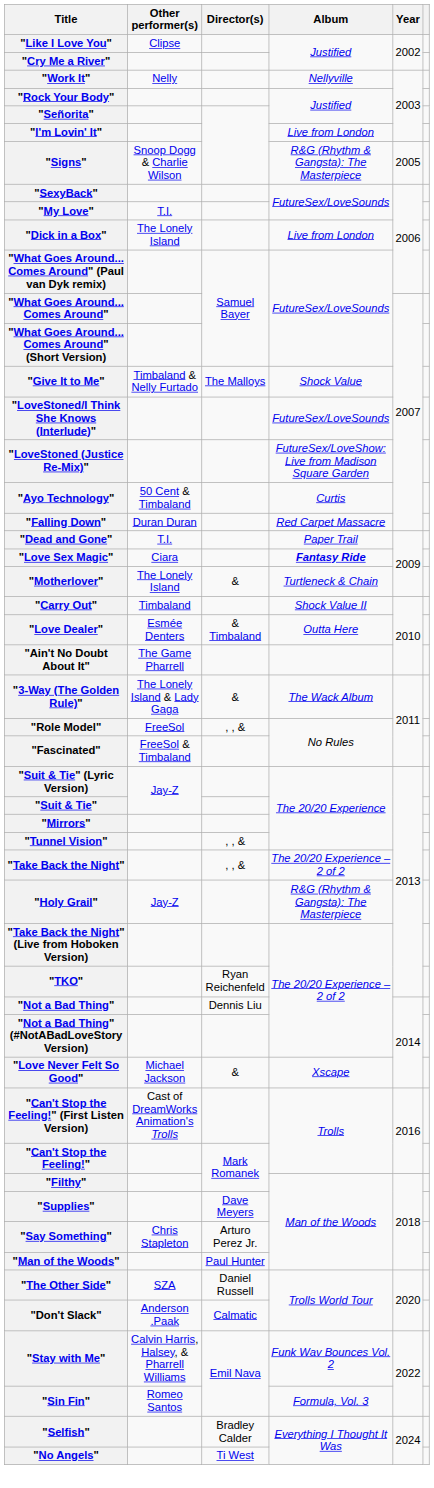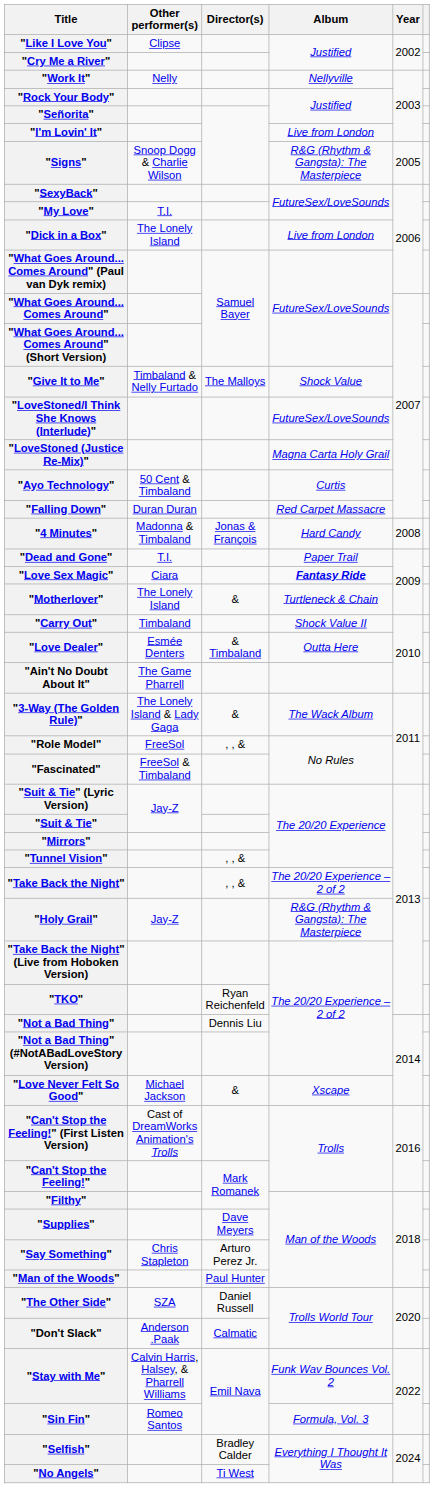 <table class="wikitable sortable plainrowheaders" style="text-align: center;">
 <tr>
 <th scope="col" style="width:20em;">Title</th>
 <th scope="col" style="width:10em;">Other performer(s)</th>
 <th scope="col" style="width:10em;">Director(s)</th>
 <th scope="col" style="width:14em;">Album</th>
 <th scope="col" style="width:2em;">Year</th>
 <th scope="col" style="width:2em;" class="unsortable"></th>
 </tr>
 <tr>
 <th scope="row">"<a href='#'>Like I Love You</a>"</th>
 <td><a href='#'>Clipse</a></td>
 <td></td>
 <td rowspan="2"><em><a href='#'>Justified</a></em></td>
 <td rowspan="2">2002</td>
 <td></td>
 </tr>
 <tr>
 <th scope="row">"<a href='#'>Cry Me a River</a>"</th>
 <td></td>
 <td></td>
 <td></td>
 </tr>
 <tr>
 <th scope="row">"<a href='#'>Work It</a>"</th>
 <td><a href='#'>Nelly</a></td>
 <td></td>
 <td><em><a href='#'>Nellyville</a></em></td>
 <td rowspan="4">2003</td>
 <td></td>
 </tr>
 <tr>
 <th scope="row">"<a href='#'>Rock Your Body</a>"</th>
 <td></td>
 <td></td>
 <td rowspan="2"><em><a href='#'>Justified</a></em></td>
 <td></td>
 </tr>
 <tr>
 <th scope="row">"<a href='#'>Señorita</a>"</th>
 <td></td>
 <td rowspan="3"></td>
 <td></td>
 </tr>
 <tr>
 <th scope="row">"<a href='#'>I'm Lovin' It</a>"</th>
 <td></td>
 <td><em><a href='#'>Live from London</a></em></td>
 <td></td>
 </tr>
 <tr>
 <th scope="row">"<a href='#'>Signs</a>"</th>
 <td><a href='#'>Snoop Dogg</a> & <a href='#'>Charlie Wilson</a></td>
 <td><em><a href='#'>R&G (Rhythm & Gangsta): The Masterpiece</a></em></td>
 <td>2005</td>
 <td></td>
 </tr>
 <tr>
 <th scope="row">"<a href='#'>SexyBack</a>"</th>
 <td></td>
 <td></td>
 <td rowspan="2"><em><a href='#'>FutureSex/LoveSounds</a></em></td>
 <td rowspan="4">2006</td>
 <td></td>
 </tr>
 <tr>
 <th scope="row">"<a href='#'>My Love</a>"</th>
 <td><a href='#'>T.I.</a></td>
 <td></td>
 <td></td>
 </tr>
 <tr>
 <th scope="row">"<a href='#'>Dick in a Box</a>"</th>
 <td><a href='#'>The Lonely Island</a></td>
 <td></td>
 <td><em><a href='#'>Live from London</a></em></td>
 <td></td>
 </tr>
 <tr>
 <th scope="row">"<a href='#'>What Goes Around... Comes Around</a>" (Paul van Dyk remix)</th>
 <td></td>
 <td rowspan="3"><a href='#'>Samuel Bayer</a></td>
 <td rowspan="3"><em><a href='#'>FutureSex/LoveSounds</a></em></td>
 <td></td>
 </tr>
 <tr>
 <th scope="row">"<a href='#'>What Goes Around... Comes Around</a>"</th>
 <td></td>
 <td rowspan="7">2007</td>
 <td></td>
 </tr>
 <tr>
 <th scope="row">"<a href='#'>What Goes Around... Comes Around</a>" (Short Version)</th>
 <td></td>
 <td></td>
 </tr>
 <tr>
 <th scope="row">"<a href='#'>Give It to Me</a>"</th>
 <td><a href='#'>Timbaland</a> & <a href='#'>Nelly Furtado</a></td>
 <td><a href='#'>The Malloys</a></td>
 <td><em><a href='#'>Shock Value</a></em></td>
 <td></td>
 </tr>
 <tr>
 <th scope="row">"<a href='#'>LoveStoned/I Think She Knows (Interlude)</a>"</th>
 <td></td>
 <td></td>
 <td><em><a href='#'>FutureSex/LoveSounds</a></em></td>
 <td></td>
 </tr>
 <tr>
 <th scope="row">"<a href='#'>LoveStoned (Justice Re-Mix)</a>"</th>
 <td></td>
 <td></td>
-<td><em><a href='#'>FutureSex/LoveShow: Live from Madison Square Garden</a></em></td>
+<td><em><a href='#'>Magna Carta Holy Grail</a></em></td>
 <td></td>
 </tr>
 <tr>
 <th scope="row">"<a href='#'>Ayo Technology</a>"</th>
 <td><a href='#'>50 Cent</a> & <a href='#'>Timbaland</a></td>
 <td></td>
 <td><em><a href='#'>Curtis</a></em></td>
 <td></td>
 </tr>
 <tr>
 <th scope="row">"<a href='#'>Falling Down</a>"</th>
 <td><a href='#'>Duran Duran</a></td>
 <td></td>
 <td><em><a href='#'>Red Carpet Massacre</a></em></td>
+<td></td>
+</tr>
+<tr>
+<th scope="row">"<a href='#'>4 Minutes</a>"</th>
+<td><a href='#'>Madonna</a> & <a href='#'>Timbaland</a></td>
+<td><a href='#'>Jonas & François</a></td>
+<td><em><a href='#'>Hard Candy</a></em></td>
+<td>2008</td>
 <td></td>
 </tr>
 <tr>
 <th scope="row">"<a href='#'>Dead and Gone</a>"</th>
 <td><a href='#'>T.I.</a></td>
 <td></td>
 <td><em><a href='#'>Paper Trail</a></em></td>
 <td rowspan="3">2009</td>
 <td></td>
 </tr>
 <tr>
 <th scope="row">"<a href='#'>Love Sex Magic</a>"</th>
 <td><a href='#'>Ciara</a></td>
 <td></td>
 <td><strong><em><a href='#'>Fantasy Ride</a></em></strong></td>
 <td></td>
 </tr>
 <tr>
 <th scope="row">"<a href='#'>Motherlover</a>"</th>
 <td><a href='#'>The Lonely Island</a></td>
 <td> & </td>
 <td><em><a href='#'>Turtleneck & Chain</a></em></td>
 <td></td>
 </tr>
 <tr>
 <th scope="row">"<a href='#'>Carry Out</a>"</th>
 <td><a href='#'>Timbaland</a></td>
 <td></td>
 <td><em><a href='#'>Shock Value II</a></em></td>
 <td rowspan="3">2010</td>
 <td></td>
 </tr>
 <tr>
 <th scope="row">"<a href='#'>Love Dealer</a>"</th>
 <td><a href='#'>Esmée Denters</a></td>
 <td> & <a href='#'>Timbaland</a></td>
 <td><em><a href='#'>Outta Here</a></em></td>
 <td></td>
 </tr>
 <tr>
 <th scope="row">"Ain't No Doubt About It"</th>
 <td><a href='#'>The Game</a><br><a href='#'>Pharrell</a></td>
 <td></td>
 <td></td>
 <td></td>
 </tr>
 <tr>
 <th scope="row">"<a href='#'>3-Way (The Golden Rule)</a>"</th>
 <td><a href='#'>The Lonely Island</a> & <a href='#'>Lady Gaga</a></td>
 <td> & </td>
 <td><em><a href='#'>The Wack Album</a></em></td>
 <td rowspan="3">2011</td>
 <td></td>
 </tr>
 <tr>
 <th scope="row">"Role Model"</th>
 <td><a href='#'>FreeSol</a></td>
 <td>, , & </td>
 <td rowspan="2"><em>No Rules</em></td>
 <td></td>
 </tr>
 <tr>
 <th scope="row">"Fascinated"</th>
 <td><a href='#'>FreeSol</a> & <a href='#'>Timbaland</a></td>
 <td></td>
 <td></td>
 </tr>
 <tr>
 <th scope="row">"<a href='#'>Suit & Tie</a>" (Lyric Version)</th>
 <td rowspan="2"><a href='#'>Jay-Z</a></td>
 <td></td>
 <td rowspan="4"><em><a href='#'>The 20/20 Experience</a></em></td>
 <td rowspan="8">2013</td>
 <td></td>
 </tr>
 <tr>
 <th scope="row">"<a href='#'>Suit & Tie</a>"</th>
 <td></td>
 <td></td>
 </tr>
 <tr>
 <th scope="row">"<a href='#'>Mirrors</a>"</th>
 <td></td>
 <td></td>
 <td></td>
 </tr>
 <tr>
 <th scope="row">"<a href='#'>Tunnel Vision</a>"</th>
 <td></td>
 <td>, , & </td>
 <td></td>
 </tr>
 <tr>
 <th scope="row">"<a href='#'>Take Back the Night</a>"</th>
 <td></td>
 <td>, , & </td>
 <td><em><a href='#'>The 20/20 Experience – 2 of 2</a></em></td>
 <td></td>
 </tr>
 <tr>
 <th scope="row">"<a href='#'>Holy Grail</a>"</th>
 <td><a href='#'>Jay-Z</a></td>
 <td></td>
 <td><em><a href='#'>R&G (Rhythm & Gangsta): The Masterpiece</a></em></td>
 <td></td>
 </tr>
 <tr>
 <th scope="row">"<a href='#'>Take Back the Night</a>" (Live from Hoboken Version)</th>
 <td></td>
 <td></td>
 <td rowspan="4"><em><a href='#'>The 20/20 Experience – 2 of 2</a></em></td>
 <td></td>
 </tr>
 <tr>
 <th scope="row">"<a href='#'>TKO</a>"</th>
 <td></td>
 <td>Ryan Reichenfeld</td>
 <td></td>
 </tr>
 <tr>
 <th scope="row">"<a href='#'>Not a Bad Thing</a>"</th>
 <td></td>
 <td>Dennis Liu</td>
 <td rowspan="3">2014</td>
 <td></td>
 </tr>
 <tr>
 <th scope="row">"<a href='#'>Not a Bad Thing</a>" (#NotABadLoveStory Version)</th>
 <td></td>
 <td></td>
 <td></td>
 </tr>
 <tr>
 <th scope="row">"<a href='#'>Love Never Felt So Good</a>"</th>
 <td><a href='#'>Michael Jackson</a></td>
 <td> & </td>
 <td><em><a href='#'>Xscape</a></em></td>
 <td></td>
 </tr>
 <tr>
 <th scope="row">"<a href='#'>Can't Stop the Feeling!</a>" (First Listen Version)</th>
 <td>Cast of <a href='#'>DreamWorks Animation's</a> <em><a href='#'>Trolls</a></em></td>
 <td></td>
 <td rowspan="2"><em><a href='#'>Trolls</a></em></td>
 <td rowspan="2">2016</td>
 <td></td>
 </tr>
 <tr>
 <th scope="row">"<a href='#'>Can't Stop the Feeling!</a>"</th>
 <td></td>
 <td rowspan="2"><a href='#'>Mark Romanek</a></td>
 <td></td>
 </tr>
 <tr>
 <th scope="row">"<a href='#'>Filthy</a>"</th>
 <td></td>
 <td rowspan="4"><em><a href='#'>Man of the Woods</a></em></td>
 <td rowspan="4">2018</td>
 <td></td>
 </tr>
 <tr>
 <th scope="row">"<a href='#'>Supplies</a>"</th>
 <td></td>
 <td><a href='#'>Dave Meyers</a></td>
 <td></td>
 </tr>
 <tr>
 <th scope="row">"<a href='#'>Say Something</a>"</th>
 <td><a href='#'>Chris Stapleton</a></td>
 <td>Arturo Perez Jr.</td>
 <td></td>
 </tr>
 <tr>
 <th scope="row">"<a href='#'>Man of the Woods</a>"</th>
 <td></td>
 <td><a href='#'>Paul Hunter</a></td>
 <td></td>
 </tr>
 <tr>
 <th scope="row">"<a href='#'>The Other Side</a>"</th>
 <td><a href='#'>SZA</a></td>
 <td>Daniel Russell</td>
 <td rowspan="2"><em><a href='#'>Trolls World Tour</a></em></td>
 <td rowspan="2">2020</td>
 <td></td>
 </tr>
 <tr>
 <th scope="row">"Don't Slack"</th>
 <td><a href='#'>Anderson .Paak</a></td>
 <td><a href='#'>Calmatic</a></td>
 <td></td>
 </tr>
 <tr>
 <th scope="row">"<a href='#'>Stay with Me</a>"</th>
 <td><a href='#'>Calvin Harris</a>, <a href='#'>Halsey</a>, & <a href='#'>Pharrell Williams</a></td>
 <td rowspan="2"><a href='#'>Emil Nava</a></td>
 <td><em><a href='#'>Funk Wav Bounces Vol. 2</a></em></td>
 <td rowspan="2">2022</td>
 <td></td>
 </tr>
 <tr>
 <th scope="row">"<a href='#'>Sin Fin</a>"</th>
 <td><a href='#'>Romeo Santos</a></td>
 <td><em><a href='#'>Formula, Vol. 3</a></em></td>
 <td></td>
 </tr>
 <tr>
 <th scope="row">"<a href='#'>Selfish</a>"</th>
 <td></td>
 <td>Bradley Calder</td>
 <td rowspan="2"><em><a href='#'>Everything I Thought It Was</a></em></td>
 <td rowspan="2">2024</td>
 <td></td>
 </tr>
 <tr>
 <th scope="row">"<a href='#'>No Angels</a>"</th>
 <td></td>
 <td><a href='#'>Ti West</a></td>
 <td></td>
 </tr>
 </table>
